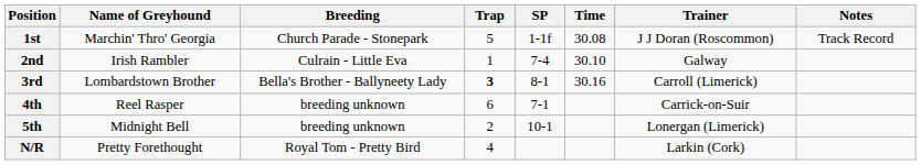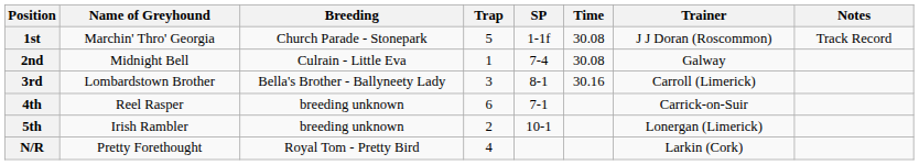 <table class="wikitable" style="text-align:center">
 <tr>
 <th width=50>Position</th>
 <th width=200>Name of Greyhound</th>
 <th width=250>Breeding</th>
 <th width=50>Trap</th>
 <th width=50>SP</th>
 <th width=50>Time</th>
 <th width=200>Trainer</th>
 <th width=130>Notes</th>
 </tr>
 <tr>
 <th>1st</th>
 <td>Marchin' Thro' Georgia</td>
 <td>Church Parade - Stonepark</td>
 <td>5</td>
 <td>1-1f</td>
 <td>30.08</td>
 <td>J J Doran (Roscommon)</td>
 <td>Track Record</td>
 </tr>
 <tr>
 <th>2nd</th>
-<td>Irish Rambler</td>
+<td>Midnight Bell</td>
 <td>Culrain - Little Eva</td>
 <td>1</td>
 <td>7-4</td>
-<td>30.10</td>
+<td>30.08</td>
 <td>Galway</td>
 <td></td>
 </tr>
 <tr>
 <th>3rd</th>
 <td>Lombardstown Brother</td>
 <td>Bella's Brother - Ballyneety Lady</td>
-<td><strong>3</strong></td>
+<td>3</td>
 <td>8-1</td>
 <td>30.16</td>
 <td>Carroll (Limerick)</td>
 <td></td>
 </tr>
 <tr>
 <th>4th</th>
 <td>Reel Rasper</td>
 <td>breeding unknown</td>
 <td>6</td>
 <td>7-1</td>
 <td></td>
 <td>Carrick-on-Suir</td>
 <td></td>
 </tr>
 <tr>
 <th>5th</th>
-<td>Midnight Bell</td>
+<td>Irish Rambler</td>
 <td>breeding unknown</td>
 <td>2</td>
 <td>10-1</td>
 <td></td>
 <td>Lonergan (Limerick)</td>
 <td></td>
 </tr>
 <tr>
 <th>N/R</th>
 <td>Pretty Forethought</td>
 <td>Royal Tom - Pretty Bird</td>
 <td>4</td>
 <td></td>
 <td></td>
 <td>Larkin (Cork)</td>
 <td></td>
 </tr>
 </table>
